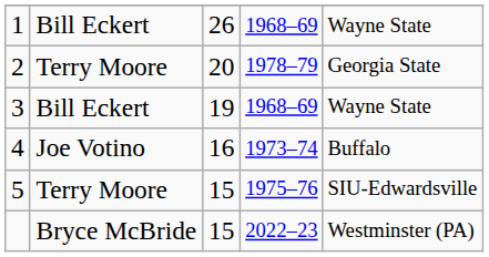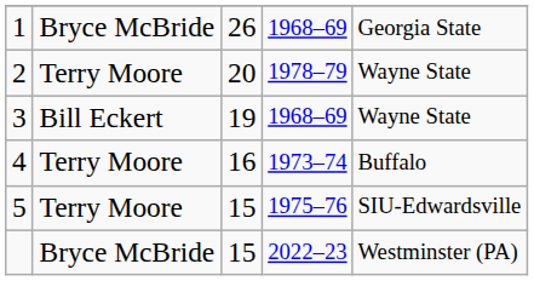 <table class="wikitable">
 <tr>
 </tr>
 <tr>
 <td>1</td>
-<td>Bill Eckert</td>
+<td>Bryce McBride</td>
 <td>26</td>
 <td style="font-size:80%;"><a href='#'>1968–69</a></td>
-<td style="font-size:80%;">Wayne State</td>
+<td style="font-size:80%;">Georgia State</td>
 </tr>
 <tr>
 <td>2</td>
 <td>Terry Moore</td>
 <td>20</td>
 <td style="font-size:80%;"><a href='#'>1978–79</a></td>
-<td style="font-size:80%;">Georgia State</td>
+<td style="font-size:80%;">Wayne State</td>
 </tr>
 <tr>
 <td>3</td>
 <td>Bill Eckert</td>
 <td>19</td>
 <td style="font-size:80%;"><a href='#'>1968–69</a></td>
 <td style="font-size:80%;">Wayne State</td>
 </tr>
 <tr>
 <td>4</td>
-<td>Joe Votino</td>
+<td>Terry Moore</td>
 <td>16</td>
 <td style="font-size:80%;"><a href='#'>1973–74</a></td>
 <td style="font-size:80%;">Buffalo</td>
 </tr>
 <tr>
 <td>5</td>
 <td>Terry Moore</td>
 <td>15</td>
 <td style="font-size:80%;"><a href='#'>1975–76</a></td>
 <td style="font-size:80%;">SIU-Edwardsville</td>
 </tr>
 <tr>
 <td></td>
 <td>Bryce McBride</td>
 <td>15</td>
 <td style="font-size:80%;"><a href='#'>2022–23</a></td>
 <td style="font-size:80%;">Westminster (PA)</td>
 </tr>
 </table>
